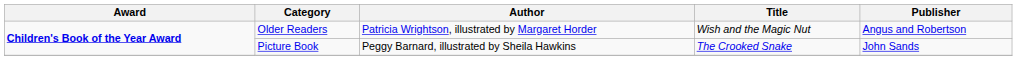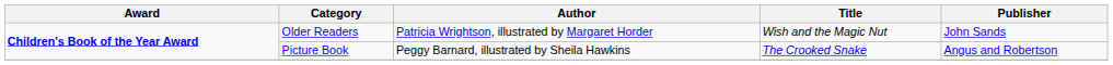 <table class="wikitable" width=95%>
 <tr>
 <th>Award</th>
 <th>Category</th>
 <th>Author</th>
 <th>Title</th>
 <th>Publisher</th>
 </tr>
 <tr>
 <td rowspan=2><strong><a href='#'>Children's Book of the Year Award</a></strong></td>
 <td><a href='#'>Older Readers</a></td>
 <td><a href='#'>Patricia Wrightson</a>, illustrated by <a href='#'>Margaret Horder</a></td>
 <td><em>Wish and the Magic Nut</em></td>
-<td><a href='#'>Angus and Robertson</a></td>
+<td><a href='#'>John Sands</a></td>
 </tr>
 <tr>
 <td><a href='#'>Picture Book</a></td>
 <td>Peggy Barnard, illustrated by Sheila Hawkins</td>
 <td><em><a href='#'>The Crooked Snake</a></em></td>
-<td><a href='#'>John Sands</a></td>
+<td><a href='#'>Angus and Robertson</a></td>
 </tr>
 <tr>
 </tr>
 </table>
